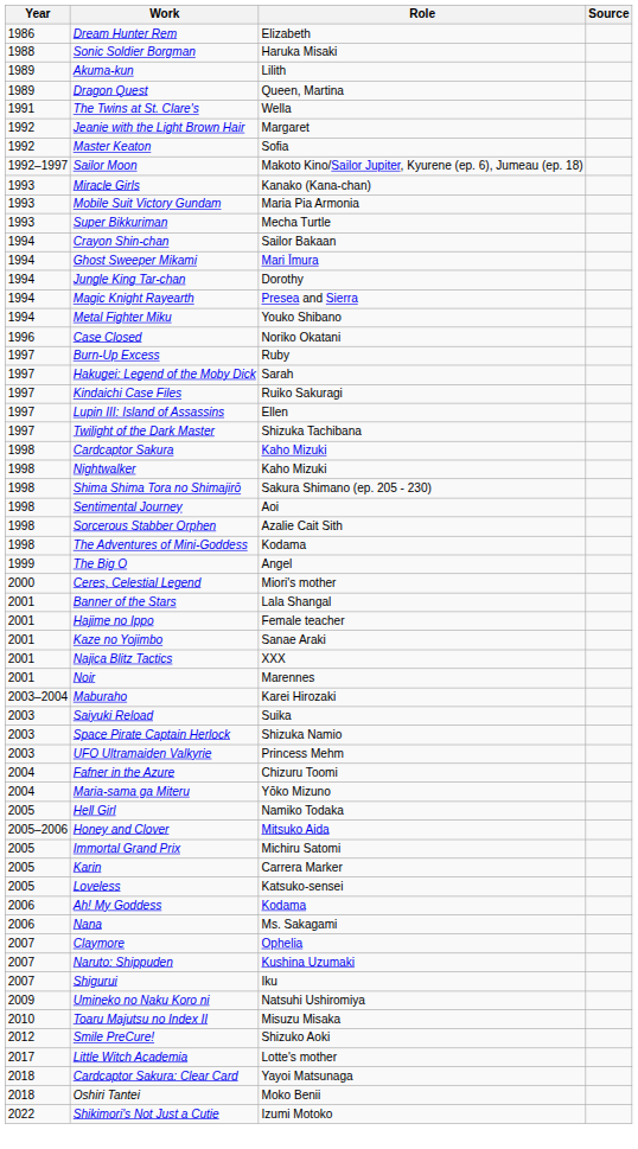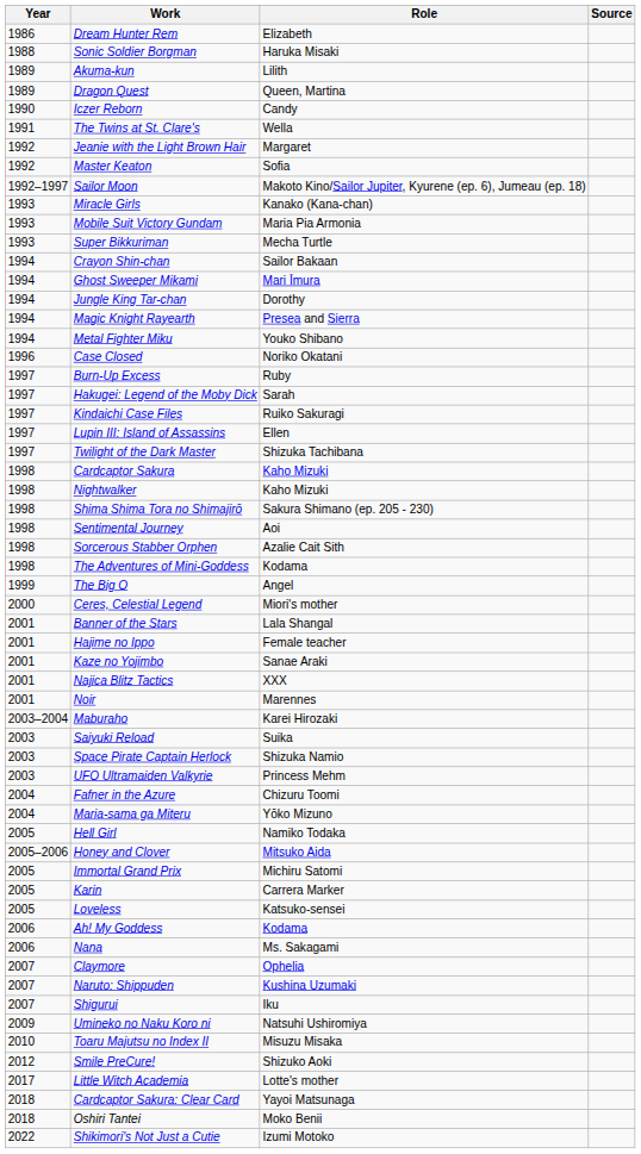 <table class="wikitable sortable plainrowheaders">
 <tr>
 <th>Year</th>
 <th>Work</th>
 <th>Role</th>
 <th class="unsortable">Source</th>
 </tr>
 <tr>
 <td>1986</td>
 <td><em><a href='#'>Dream Hunter Rem</a></em></td>
 <td>Elizabeth</td>
 <td></td>
 </tr>
 <tr>
 <td>1988</td>
 <td><em><a href='#'>Sonic Soldier Borgman</a></em></td>
 <td>Haruka Misaki</td>
 <td></td>
 </tr>
 <tr>
 <td>1989</td>
 <td><em><a href='#'>Akuma-kun</a></em></td>
 <td>Lilith</td>
 <td></td>
 </tr>
 <tr>
 <td>1989</td>
 <td><em><a href='#'>Dragon Quest</a></em></td>
 <td>Queen, Martina</td>
+<td></td>
+</tr>
+<tr>
+<td>1990</td>
+<td><em><a href='#'>Iczer Reborn</a></em></td>
+<td>Candy</td>
 <td></td>
 </tr>
 <tr>
 <td>1991</td>
 <td><em><a href='#'>The Twins at St. Clare's</a></em></td>
 <td>Wella</td>
 <td></td>
 </tr>
 <tr>
 <td>1992</td>
 <td><em><a href='#'>Jeanie with the Light Brown Hair</a></em></td>
 <td>Margaret</td>
 <td></td>
 </tr>
 <tr>
 <td>1992</td>
 <td><em><a href='#'>Master Keaton</a></em></td>
 <td>Sofia</td>
 <td></td>
 </tr>
 <tr>
 <td>1992–1997</td>
 <td><em><a href='#'>Sailor Moon</a></em></td>
 <td>Makoto Kino/<a href='#'>Sailor Jupiter</a>, Kyurene (ep. 6), Jumeau (ep. 18)</td>
 <td></td>
 </tr>
 <tr>
 <td>1993</td>
 <td><em><a href='#'>Miracle Girls</a></em></td>
 <td>Kanako (Kana-chan)</td>
 <td></td>
 </tr>
 <tr>
 <td>1993</td>
 <td><em><a href='#'>Mobile Suit Victory Gundam</a></em></td>
 <td>Maria Pia Armonia</td>
 <td></td>
 </tr>
 <tr>
 <td>1993</td>
 <td><em><a href='#'>Super Bikkuriman</a></em></td>
 <td>Mecha Turtle</td>
 <td></td>
 </tr>
 <tr>
 <td>1994</td>
 <td><em><a href='#'>Crayon Shin-chan</a></em></td>
 <td>Sailor Bakaan</td>
 <td></td>
 </tr>
 <tr>
 <td>1994</td>
 <td><em><a href='#'>Ghost Sweeper Mikami</a></em></td>
 <td><a href='#'>Mari Īmura</a></td>
 <td></td>
 </tr>
 <tr>
 <td>1994</td>
 <td><em><a href='#'>Jungle King Tar-chan</a></em></td>
 <td>Dorothy</td>
 <td></td>
 </tr>
 <tr>
 <td>1994</td>
 <td><em><a href='#'>Magic Knight Rayearth</a></em></td>
 <td><a href='#'>Presea</a> and <a href='#'>Sierra</a></td>
 <td></td>
 </tr>
 <tr>
 <td>1994</td>
 <td><em><a href='#'>Metal Fighter Miku</a></em></td>
 <td>Youko Shibano</td>
 <td></td>
 </tr>
 <tr>
 <td>1996</td>
 <td><em><a href='#'>Case Closed</a></em></td>
 <td>Noriko Okatani</td>
 <td></td>
 </tr>
 <tr>
 <td>1997</td>
 <td><em><a href='#'>Burn-Up Excess</a></em></td>
 <td>Ruby</td>
 <td></td>
 </tr>
 <tr>
 <td>1997</td>
 <td><em><a href='#'>Hakugei: Legend of the Moby Dick</a></em></td>
 <td>Sarah</td>
 <td></td>
 </tr>
 <tr>
 <td>1997</td>
 <td><em><a href='#'>Kindaichi Case Files</a></em></td>
 <td>Ruiko Sakuragi</td>
 <td></td>
 </tr>
 <tr>
 <td>1997</td>
 <td><em><a href='#'>Lupin III: Island of Assassins</a></em></td>
 <td>Ellen</td>
 <td></td>
 </tr>
 <tr>
 <td>1997</td>
 <td><em><a href='#'>Twilight of the Dark Master</a></em></td>
 <td>Shizuka Tachibana</td>
 <td></td>
 </tr>
 <tr>
 <td>1998</td>
 <td><em><a href='#'>Cardcaptor Sakura</a></em></td>
 <td><a href='#'>Kaho Mizuki</a></td>
 <td></td>
 </tr>
 <tr>
 <td>1998</td>
 <td><em><a href='#'>Nightwalker</a></em></td>
 <td>Kaho Mizuki</td>
 <td></td>
 </tr>
 <tr>
 <td>1998</td>
 <td><em><a href='#'>Shima Shima Tora no Shimajirō</a></em></td>
 <td>Sakura Shimano (ep. 205 - 230)</td>
 <td></td>
 </tr>
 <tr>
 <td>1998</td>
 <td><em><a href='#'>Sentimental Journey</a></em></td>
 <td>Aoi</td>
 <td></td>
 </tr>
 <tr>
 <td>1998</td>
 <td><em><a href='#'>Sorcerous Stabber Orphen</a></em></td>
 <td>Azalie Cait Sith</td>
 <td></td>
 </tr>
 <tr>
 <td>1998</td>
 <td><em><a href='#'>The Adventures of Mini-Goddess</a></em></td>
 <td>Kodama</td>
 <td></td>
 </tr>
 <tr>
 <td>1999</td>
 <td><em><a href='#'>The Big O</a></em></td>
 <td>Angel</td>
 <td></td>
 </tr>
 <tr>
 <td>2000</td>
 <td><em><a href='#'>Ceres, Celestial Legend</a></em></td>
 <td>Miori's mother</td>
 <td></td>
 </tr>
 <tr>
 <td>2001</td>
 <td><em><a href='#'>Banner of the Stars</a></em></td>
 <td>Lala Shangal</td>
 <td></td>
 </tr>
 <tr>
 <td>2001</td>
 <td><em><a href='#'>Hajime no Ippo</a></em></td>
 <td>Female teacher</td>
 <td></td>
 </tr>
 <tr>
 <td>2001</td>
 <td><em><a href='#'>Kaze no Yojimbo</a></em></td>
 <td>Sanae Araki</td>
 <td></td>
 </tr>
 <tr>
 <td>2001</td>
 <td><em><a href='#'>Najica Blitz Tactics</a></em></td>
 <td>XXX</td>
 <td></td>
 </tr>
 <tr>
 <td>2001</td>
 <td><em><a href='#'>Noir</a></em></td>
 <td>Marennes</td>
 <td></td>
 </tr>
 <tr>
 <td>2003–2004</td>
 <td><em><a href='#'>Maburaho</a></em></td>
 <td>Karei Hirozaki</td>
 <td></td>
 </tr>
 <tr>
 <td>2003</td>
 <td><em><a href='#'>Saiyuki Reload</a></em></td>
 <td>Suika</td>
 <td></td>
 </tr>
 <tr>
 <td>2003</td>
 <td><em><a href='#'>Space Pirate Captain Herlock</a></em></td>
 <td>Shizuka Namio</td>
 <td></td>
 </tr>
 <tr>
 <td>2003</td>
 <td><em><a href='#'>UFO Ultramaiden Valkyrie</a></em></td>
 <td>Princess Mehm</td>
 <td></td>
 </tr>
 <tr>
 <td>2004</td>
 <td><em><a href='#'>Fafner in the Azure</a></em></td>
 <td>Chizuru Toomi</td>
 <td></td>
 </tr>
 <tr>
 <td>2004</td>
 <td><em><a href='#'>Maria-sama ga Miteru</a></em></td>
 <td>Yōko Mizuno</td>
 <td></td>
 </tr>
 <tr>
 <td>2005</td>
 <td><em><a href='#'>Hell Girl</a></em></td>
 <td>Namiko Todaka</td>
 <td></td>
 </tr>
 <tr>
 <td>2005–2006</td>
 <td><em><a href='#'>Honey and Clover</a></em></td>
 <td><a href='#'>Mitsuko Aida</a></td>
 <td></td>
 </tr>
 <tr>
 <td>2005</td>
 <td><em><a href='#'>Immortal Grand Prix</a></em></td>
 <td>Michiru Satomi</td>
 <td></td>
 </tr>
 <tr>
 <td>2005</td>
 <td><em><a href='#'>Karin</a></em></td>
 <td>Carrera Marker</td>
 <td></td>
 </tr>
 <tr>
 <td>2005</td>
 <td><em><a href='#'>Loveless</a></em></td>
 <td>Katsuko-sensei</td>
 <td></td>
 </tr>
 <tr>
 <td>2006</td>
 <td><em><a href='#'>Ah! My Goddess</a></em></td>
 <td><a href='#'>Kodama</a></td>
 <td></td>
 </tr>
 <tr>
 <td>2006</td>
 <td><em><a href='#'>Nana</a></em></td>
 <td>Ms. Sakagami</td>
 <td></td>
 </tr>
 <tr>
 <td>2007</td>
 <td><em><a href='#'>Claymore</a></em></td>
 <td><a href='#'>Ophelia</a></td>
 <td></td>
 </tr>
 <tr>
 <td>2007</td>
 <td><em><a href='#'>Naruto: Shippuden</a></em></td>
 <td><a href='#'>Kushina Uzumaki</a></td>
 <td></td>
 </tr>
 <tr>
 <td>2007</td>
 <td><em><a href='#'>Shigurui</a></em></td>
 <td>Iku</td>
 <td></td>
 </tr>
 <tr>
 <td>2009</td>
 <td><em><a href='#'>Umineko no Naku Koro ni</a></em></td>
 <td>Natsuhi Ushiromiya</td>
 <td></td>
 </tr>
 <tr>
 <td>2010</td>
 <td><em><a href='#'>Toaru Majutsu no Index II</a></em></td>
 <td>Misuzu Misaka</td>
 <td></td>
 </tr>
 <tr>
 <td>2012</td>
 <td><em><a href='#'>Smile PreCure!</a></em></td>
 <td>Shizuko Aoki</td>
 <td></td>
 </tr>
 <tr>
 <td>2017</td>
 <td><em><a href='#'>Little Witch Academia</a></em></td>
 <td>Lotte's mother</td>
 <td></td>
 </tr>
 <tr>
 <td>2018</td>
 <td><em><a href='#'>Cardcaptor Sakura: Clear Card</a></em></td>
 <td>Yayoi Matsunaga</td>
 <td></td>
 </tr>
 <tr>
 <td>2018</td>
 <td><em>Oshiri Tantei</em></td>
 <td>Moko Benii</td>
 <td></td>
 </tr>
 <tr>
 <td>2022</td>
 <td><em><a href='#'>Shikimori's Not Just a Cutie</a></em></td>
 <td>Izumi Motoko</td>
 <td></td>
 </tr>
 </table>
